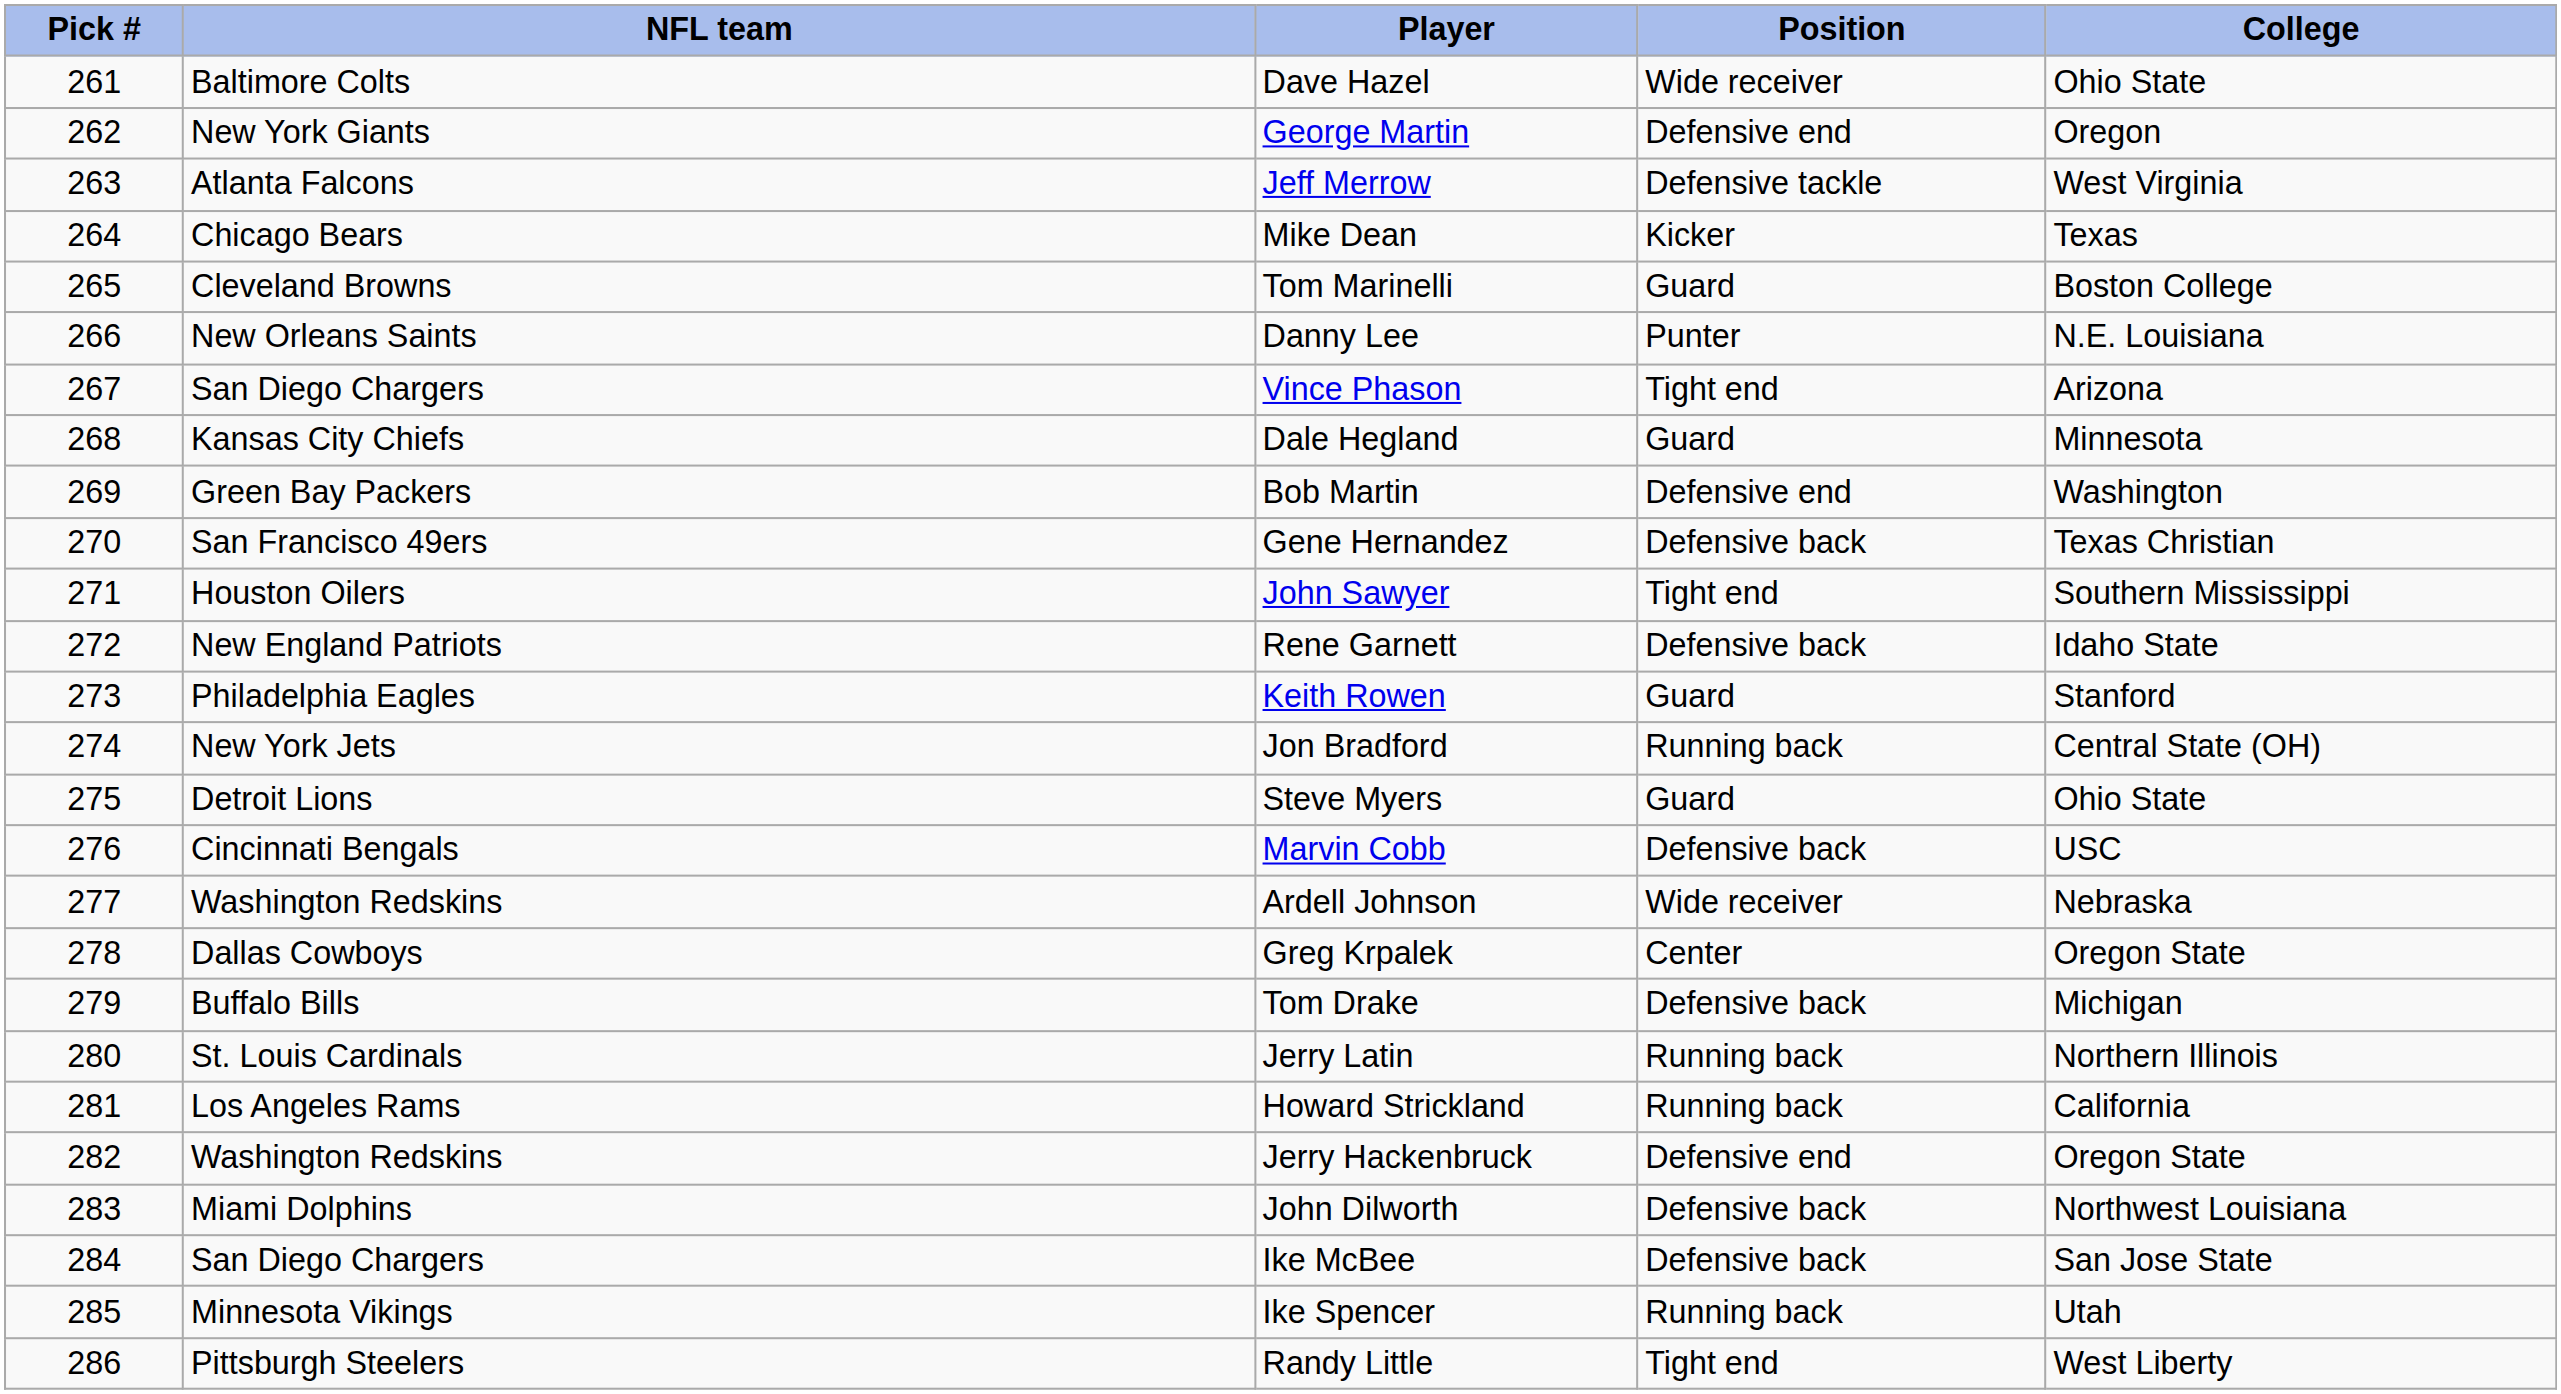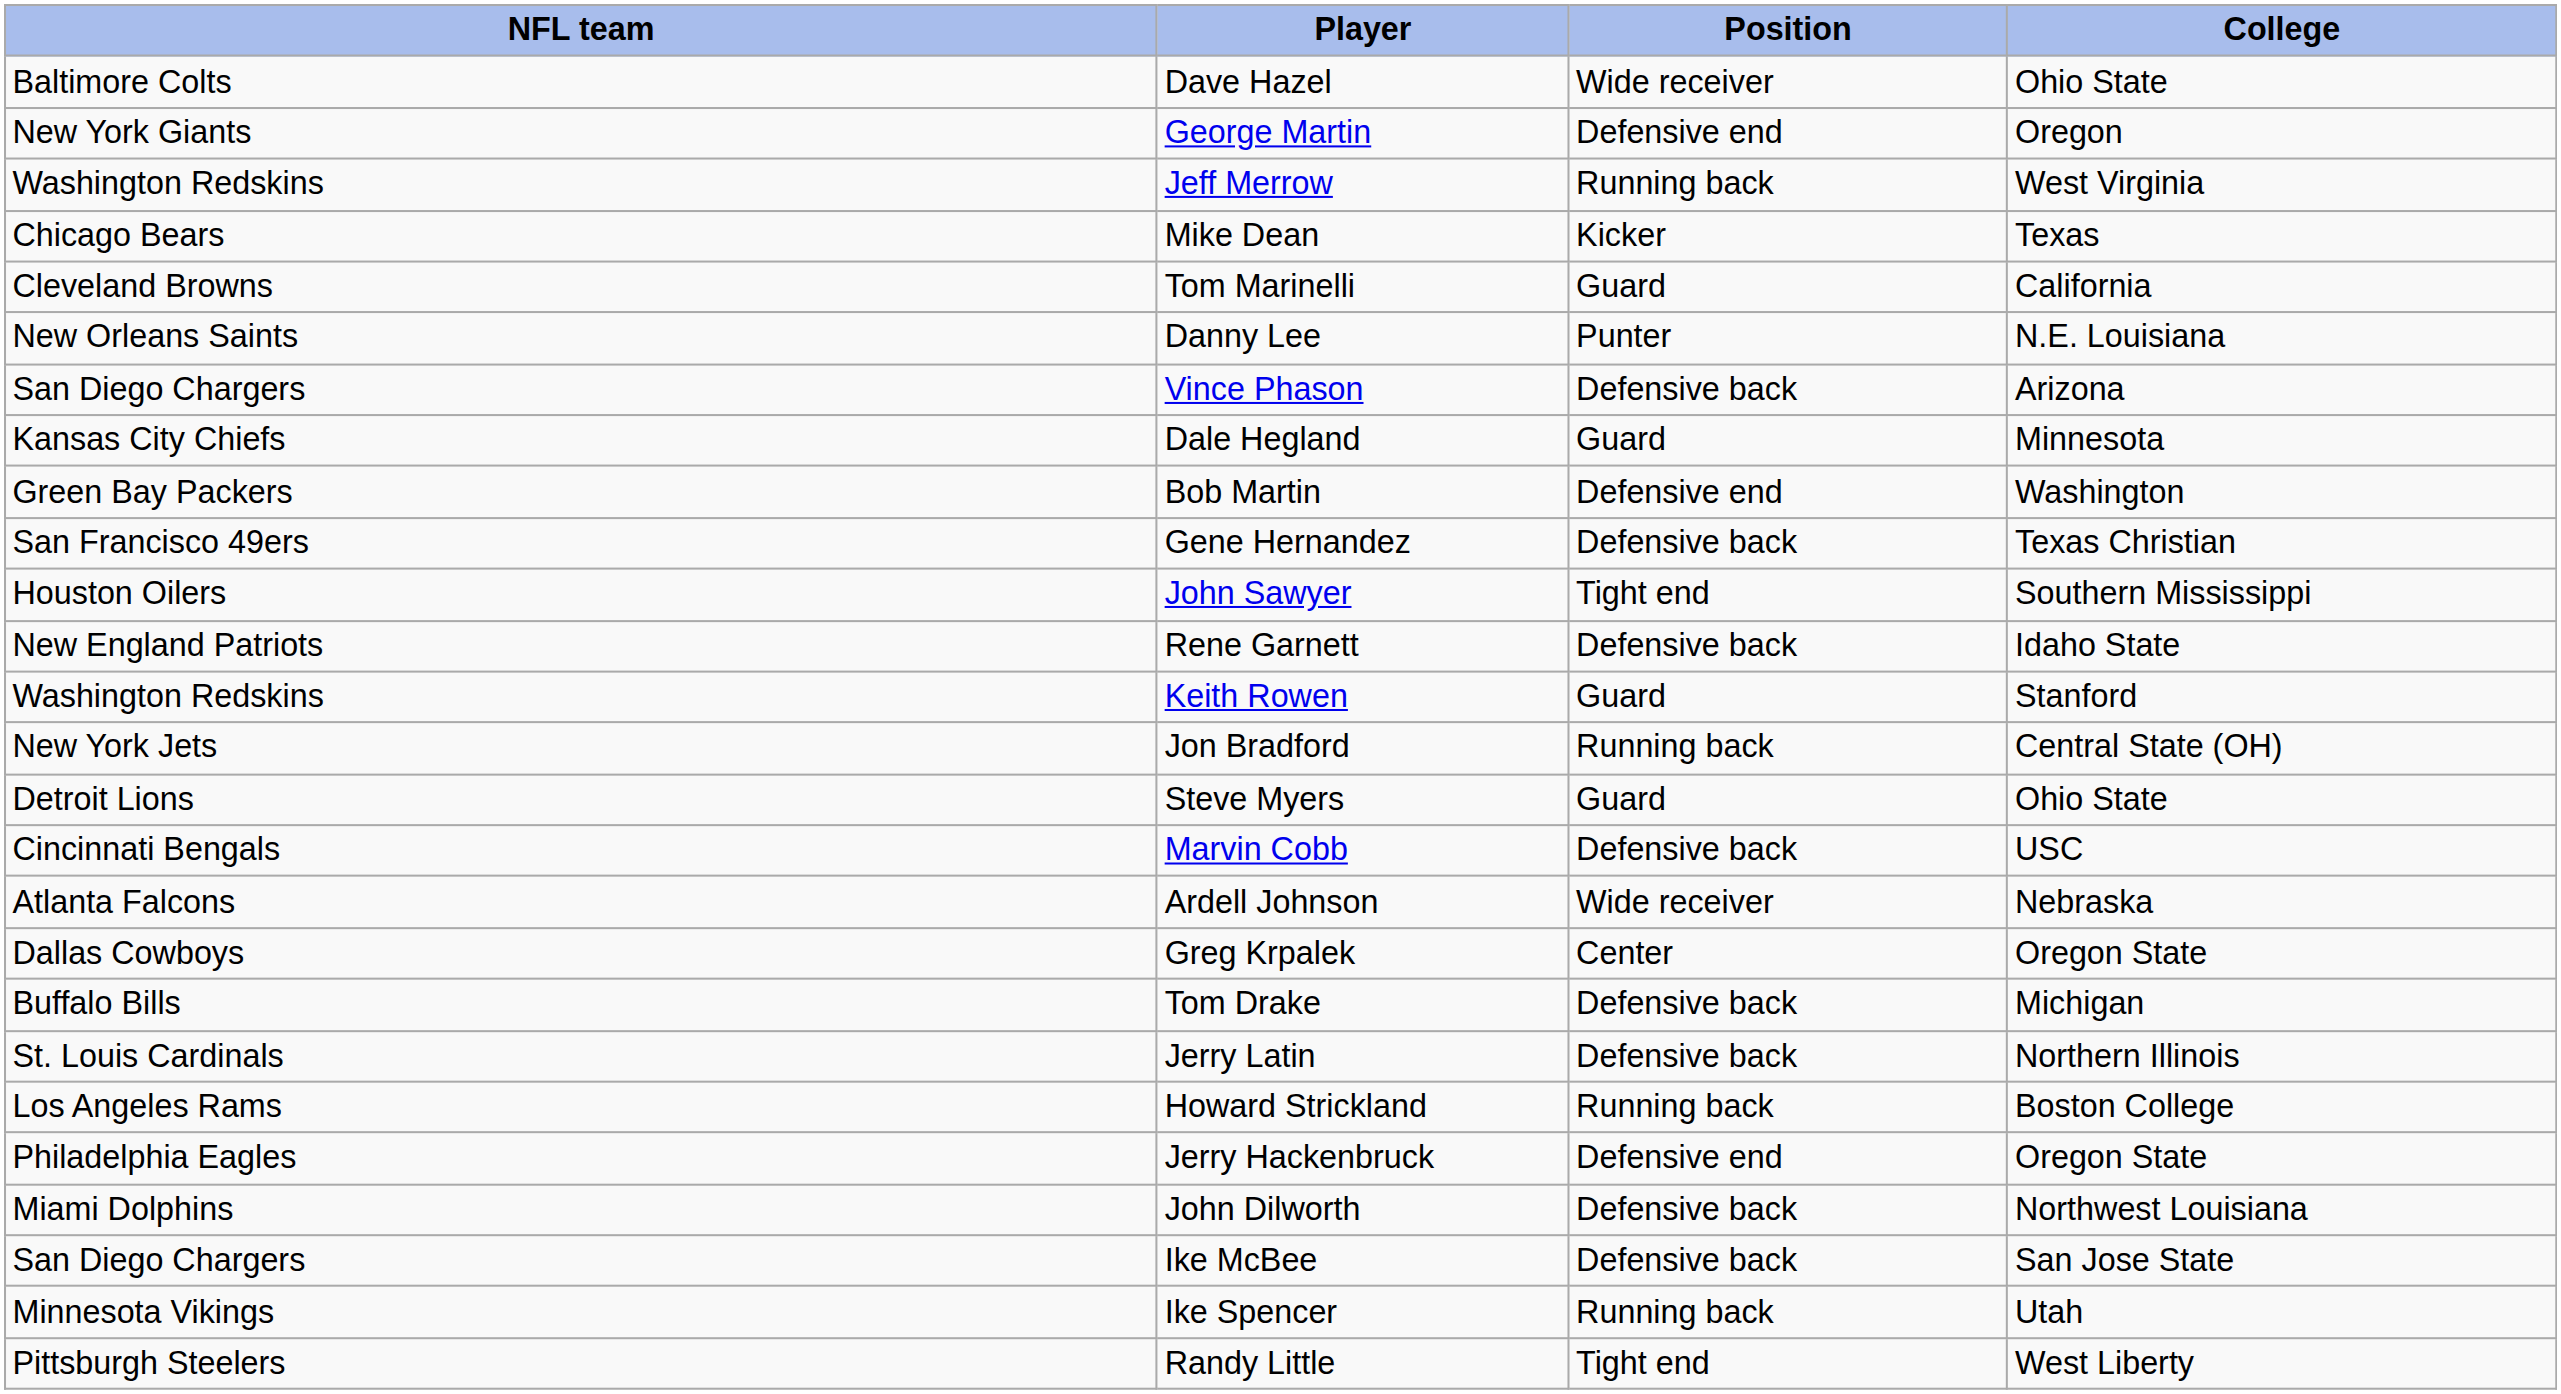 <table class="wikitable sortable sortable" style="width: 100%">
 <tr>
-<th style="background:#A8BDEC;" width=7%>Pick #</th>
 <th width=42% style="background:#A8BDEC;">NFL team</th>
 <th width=15% style="background:#A8BDEC;">Player</th>
 <th width=16% style="background:#A8BDEC;">Position</th>
 <th width=20% style="background:#A8BDEC;">College</th>
 </tr>
 <tr>
-<td align=center>261</td>
 <td>Baltimore Colts</td>
 <td>Dave Hazel</td>
 <td>Wide receiver</td>
 <td>Ohio State</td>
 </tr>
 <tr>
-<td align=center>262</td>
 <td>New York Giants</td>
 <td><a href='#'>George Martin</a></td>
 <td>Defensive end</td>
 <td>Oregon</td>
 </tr>
 <tr>
-<td align=center>263</td>
-<td>Atlanta Falcons</td>
+<td>Washington Redskins</td>
 <td><a href='#'>Jeff Merrow</a></td>
-<td>Defensive tackle</td>
+<td>Running back</td>
 <td>West Virginia</td>
 </tr>
 <tr>
-<td align=center>264</td>
 <td>Chicago Bears</td>
 <td>Mike Dean</td>
 <td>Kicker</td>
 <td>Texas</td>
 </tr>
 <tr>
-<td align=center>265</td>
 <td>Cleveland Browns</td>
 <td>Tom Marinelli</td>
 <td>Guard</td>
-<td>Boston College</td>
+<td>California</td>
 </tr>
 <tr>
-<td align=center>266</td>
 <td>New Orleans Saints</td>
 <td>Danny Lee</td>
 <td>Punter</td>
 <td>N.E. Louisiana</td>
 </tr>
 <tr>
-<td align=center>267</td>
 <td>San Diego Chargers</td>
 <td><a href='#'>Vince Phason</a></td>
-<td>Tight end</td>
+<td>Defensive back</td>
 <td>Arizona</td>
 </tr>
 <tr>
-<td align=center>268</td>
 <td>Kansas City Chiefs</td>
 <td>Dale Hegland</td>
 <td>Guard</td>
 <td>Minnesota</td>
 </tr>
 <tr>
-<td align=center>269</td>
 <td>Green Bay Packers</td>
 <td>Bob Martin</td>
 <td>Defensive end</td>
 <td>Washington</td>
 </tr>
 <tr>
-<td align=center>270</td>
 <td>San Francisco 49ers</td>
 <td>Gene Hernandez</td>
 <td>Defensive back</td>
 <td>Texas Christian</td>
 </tr>
 <tr>
-<td align=center>271</td>
 <td>Houston Oilers</td>
 <td><a href='#'>John Sawyer</a></td>
 <td>Tight end</td>
 <td>Southern Mississippi</td>
 </tr>
 <tr>
-<td align=center>272</td>
 <td>New England Patriots</td>
 <td>Rene Garnett</td>
 <td>Defensive back</td>
 <td>Idaho State</td>
 </tr>
 <tr>
-<td align=center>273</td>
-<td>Philadelphia Eagles</td>
+<td>Washington Redskins</td>
 <td><a href='#'>Keith Rowen</a></td>
 <td>Guard</td>
 <td>Stanford</td>
 </tr>
 <tr>
-<td align=center>274</td>
 <td>New York Jets</td>
 <td>Jon Bradford</td>
 <td>Running back</td>
 <td>Central State (OH)</td>
 </tr>
 <tr>
-<td align=center>275</td>
 <td>Detroit Lions</td>
 <td>Steve Myers</td>
 <td>Guard</td>
 <td>Ohio State</td>
 </tr>
 <tr>
-<td align=center>276</td>
 <td>Cincinnati Bengals</td>
 <td><a href='#'>Marvin Cobb</a></td>
 <td>Defensive back</td>
 <td>USC</td>
 </tr>
 <tr>
-<td align=center>277</td>
-<td>Washington Redskins</td>
+<td>Atlanta Falcons</td>
 <td>Ardell Johnson</td>
 <td>Wide receiver</td>
 <td>Nebraska</td>
 </tr>
 <tr>
-<td align=center>278</td>
 <td>Dallas Cowboys</td>
 <td>Greg Krpalek</td>
 <td>Center</td>
 <td>Oregon State</td>
 </tr>
 <tr>
-<td align=center>279</td>
 <td>Buffalo Bills</td>
 <td>Tom Drake</td>
 <td>Defensive back</td>
 <td>Michigan</td>
 </tr>
 <tr>
-<td align=center>280</td>
 <td>St. Louis Cardinals</td>
 <td>Jerry Latin</td>
-<td>Running back</td>
+<td>Defensive back</td>
 <td>Northern Illinois</td>
 </tr>
 <tr>
-<td align=center>281</td>
 <td>Los Angeles Rams</td>
 <td>Howard Strickland</td>
 <td>Running back</td>
-<td>California</td>
+<td>Boston College</td>
 </tr>
 <tr>
-<td align=center>282</td>
-<td>Washington Redskins</td>
+<td>Philadelphia Eagles</td>
 <td>Jerry Hackenbruck</td>
 <td>Defensive end</td>
 <td>Oregon State</td>
 </tr>
 <tr>
-<td align=center>283</td>
 <td>Miami Dolphins</td>
 <td>John Dilworth</td>
 <td>Defensive back</td>
 <td>Northwest Louisiana</td>
 </tr>
 <tr>
-<td align=center>284</td>
 <td>San Diego Chargers</td>
 <td>Ike McBee</td>
 <td>Defensive back</td>
 <td>San Jose State</td>
 </tr>
 <tr>
-<td align=center>285</td>
 <td>Minnesota Vikings</td>
 <td>Ike Spencer</td>
 <td>Running back</td>
 <td>Utah</td>
 </tr>
 <tr>
-<td align=center>286</td>
 <td>Pittsburgh Steelers</td>
 <td>Randy Little</td>
 <td>Tight end</td>
 <td>West Liberty</td>
 </tr>
 </table>
